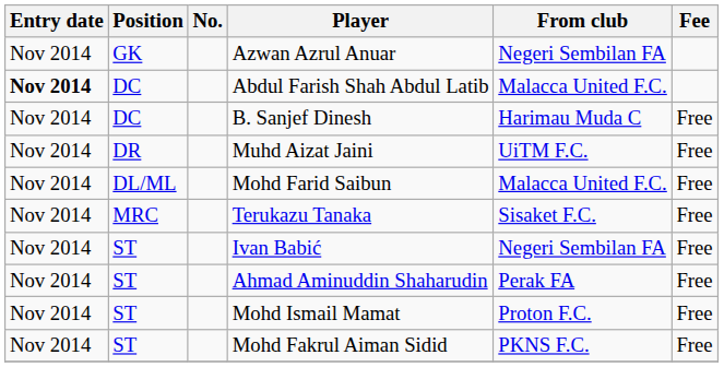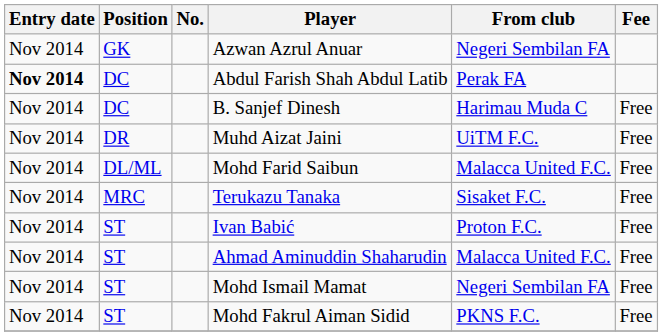 <table class="wikitable sortable">
 <tr>
 <th>Entry date</th>
 <th>Position</th>
 <th>No.</th>
 <th>Player</th>
 <th>From club</th>
 <th>Fee</th>
 </tr>
 <tr>
 <td>Nov 2014</td>
 <td><a href='#'>GK</a></td>
 <td></td>
 <td> Azwan Azrul Anuar</td>
 <td> <a href='#'>Negeri Sembilan FA</a></td>
 <td></td>
 </tr>
 <tr>
 <td><strong>Nov 2014</strong></td>
 <td><a href='#'>DC</a></td>
 <td></td>
 <td> Abdul Farish Shah Abdul Latib</td>
-<td> <a href='#'>Malacca United F.C.</a></td>
+<td> <a href='#'>Perak FA</a></td>
 <td></td>
 </tr>
 <tr>
 <td>Nov 2014</td>
 <td><a href='#'>DC</a></td>
 <td></td>
 <td> B. Sanjef Dinesh</td>
 <td> <a href='#'>Harimau Muda C</a></td>
 <td>Free</td>
 </tr>
 <tr>
 <td>Nov 2014</td>
 <td><a href='#'>DR</a></td>
 <td></td>
 <td> Muhd Aizat Jaini</td>
 <td> <a href='#'>UiTM F.C.</a></td>
 <td>Free</td>
 </tr>
 <tr>
 <td>Nov 2014</td>
 <td><a href='#'>DL/ML</a></td>
 <td></td>
 <td> Mohd Farid Saibun</td>
 <td> <a href='#'>Malacca United F.C.</a></td>
 <td>Free</td>
 </tr>
 <tr>
 <td>Nov 2014</td>
 <td><a href='#'>MRC</a></td>
 <td></td>
 <td> <a href='#'>Terukazu Tanaka</a></td>
 <td> <a href='#'>Sisaket F.C.</a></td>
 <td>Free</td>
 </tr>
 <tr>
 <td>Nov 2014</td>
 <td><a href='#'>ST</a></td>
 <td></td>
 <td> <a href='#'>Ivan Babić</a></td>
-<td> <a href='#'>Negeri Sembilan FA</a></td>
+<td> <a href='#'>Proton F.C.</a></td>
 <td>Free</td>
 </tr>
 <tr>
 <td>Nov 2014</td>
 <td><a href='#'>ST</a></td>
 <td></td>
 <td> <a href='#'>Ahmad Aminuddin Shaharudin</a></td>
-<td> <a href='#'>Perak FA</a></td>
+<td> <a href='#'>Malacca United F.C.</a></td>
 <td>Free</td>
 </tr>
 <tr>
 <td>Nov 2014</td>
 <td><a href='#'>ST</a></td>
 <td></td>
 <td> Mohd Ismail Mamat</td>
-<td> <a href='#'>Proton F.C.</a></td>
+<td> <a href='#'>Negeri Sembilan FA</a></td>
 <td>Free</td>
 </tr>
 <tr>
 <td>Nov 2014</td>
 <td><a href='#'>ST</a></td>
 <td></td>
 <td> Mohd Fakrul Aiman Sidid</td>
 <td> <a href='#'>PKNS F.C.</a></td>
 <td>Free</td>
 </tr>
 <tr>
 </tr>
 </table>
